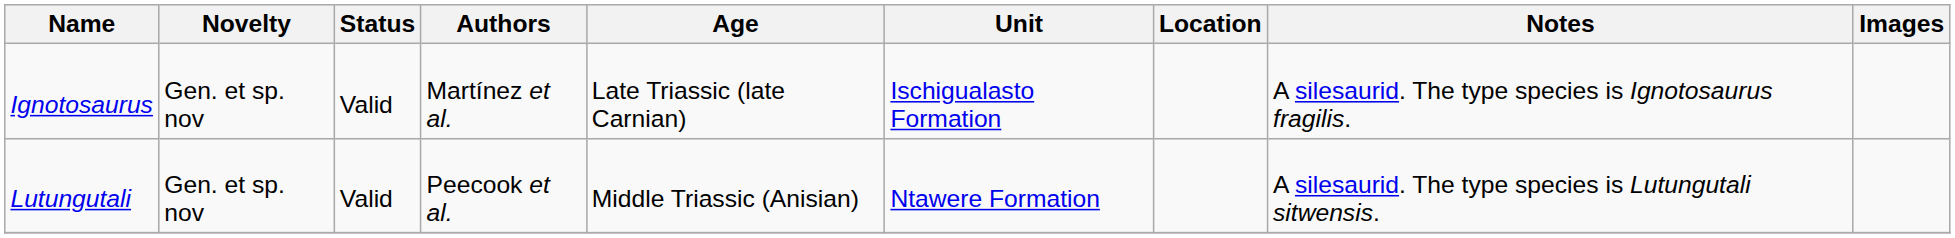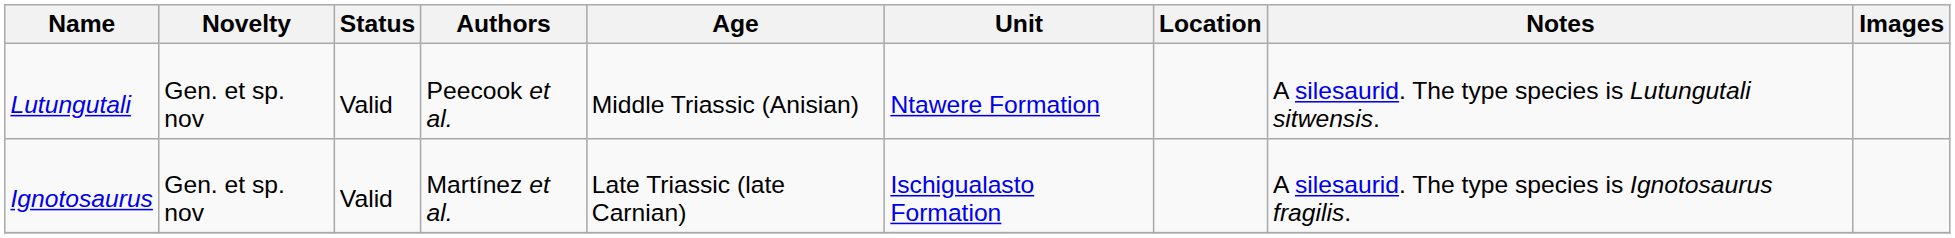 <table class="wikitable sortable" align="center" width="100%">
 <tr>
 <th>Name</th>
 <th>Novelty</th>
 <th>Status</th>
 <th>Authors</th>
 <th>Age</th>
 <th>Unit</th>
 <th>Location</th>
 <th>Notes</th>
 <th>Images</th>
 </tr>
 <tr>
+<td><br><em><a href='#'>Lutungutali</a></em></td>
+<td><br>Gen. et sp. nov</td>
+<td><br>Valid</td>
+<td><br>Peecook <em>et al.</em></td>
+<td><br>Middle Triassic (Anisian)</td>
+<td><br><a href='#'>Ntawere Formation</a></td>
+<td><br></td>
+<td><br>A <a href='#'>silesaurid</a>. The type species is <em>Lutungutali sitwensis</em>.</td>
+<td></td>
+</tr>
+<tr>
 <td><br><em><a href='#'>Ignotosaurus</a></em></td>
 <td><br>Gen. et sp. nov</td>
 <td><br>Valid</td>
 <td><br>Martínez <em>et al.</em></td>
 <td><br>Late Triassic (late Carnian)</td>
 <td><br><a href='#'>Ischigualasto Formation</a></td>
 <td><br></td>
 <td><br>A <a href='#'>silesaurid</a>. The type species is <em>Ignotosaurus fragilis</em>.</td>
 <td></td>
 </tr>
 <tr>
-<td><br><em><a href='#'>Lutungutali</a></em></td>
-<td><br>Gen. et sp. nov</td>
-<td><br>Valid</td>
-<td><br>Peecook <em>et al.</em></td>
-<td><br>Middle Triassic (Anisian)</td>
-<td><br><a href='#'>Ntawere Formation</a></td>
-<td><br></td>
-<td><br>A <a href='#'>silesaurid</a>. The type species is <em>Lutungutali sitwensis</em>.</td>
-<td></td>
-</tr>
-<tr>
 </tr>
 </table>
